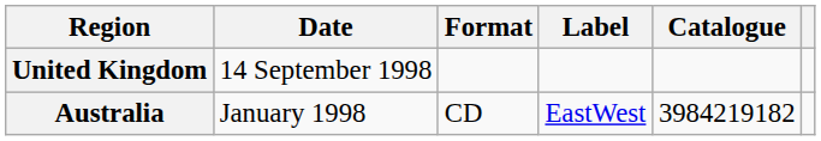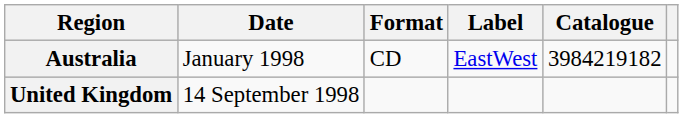 <table class="wikitable plainrowheaders">
 <tr>
 <th>Region</th>
 <th>Date</th>
 <th>Format</th>
 <th>Label</th>
 <th>Catalogue</th>
 <th></th>
 </tr>
 <tr>
+<th scope="row">Australia</th>
+<td>January 1998</td>
+<td>CD</td>
+<td><a href='#'>EastWest</a></td>
+<td>3984219182</td>
+<td></td>
+</tr>
+<tr>
 <th scope="row">United Kingdom</th>
 <td>14 September 1998</td>
 <td></td>
 <td></td>
 <td></td>
 <td></td>
 </tr>
-<tr>
-<th scope="row">Australia</th>
-<td>January 1998</td>
-<td>CD</td>
-<td><a href='#'>EastWest</a></td>
-<td>3984219182</td>
-<td></td>
-</tr>
 </table>
